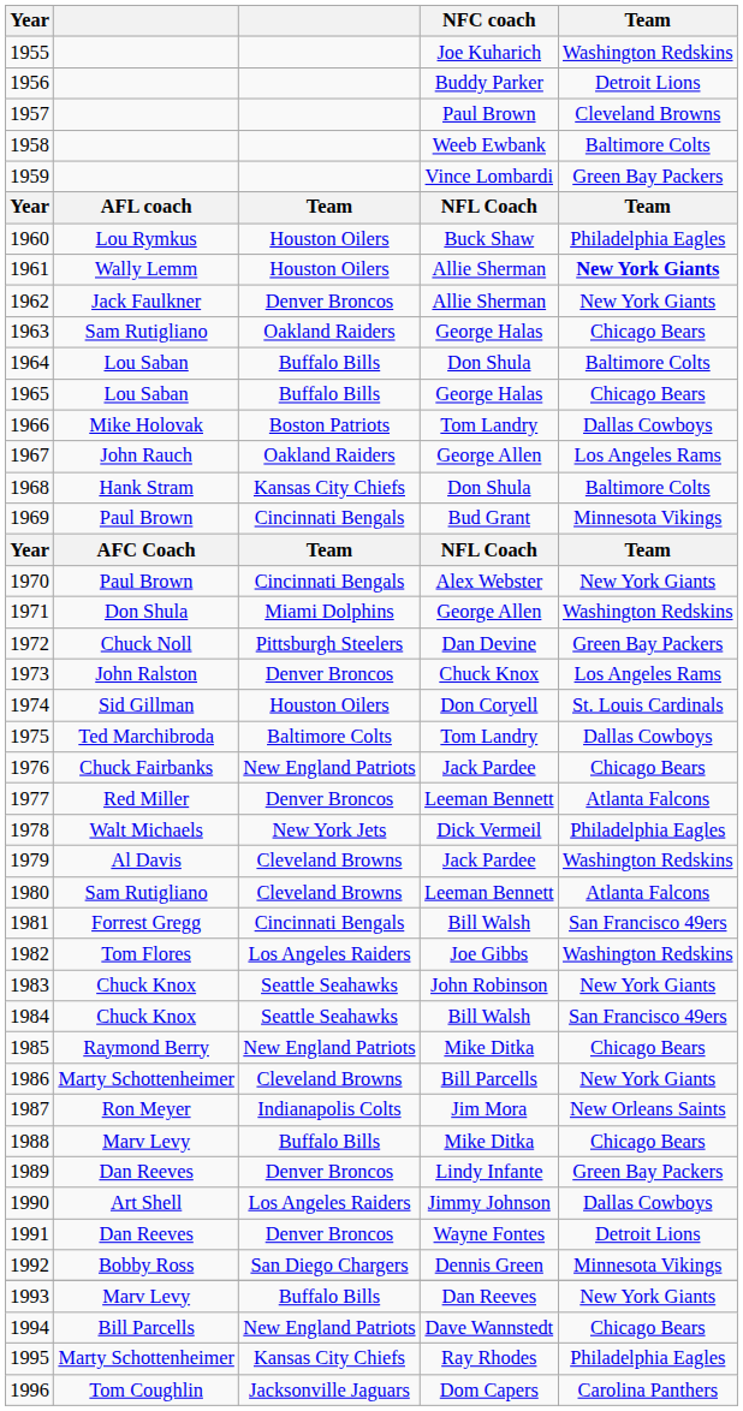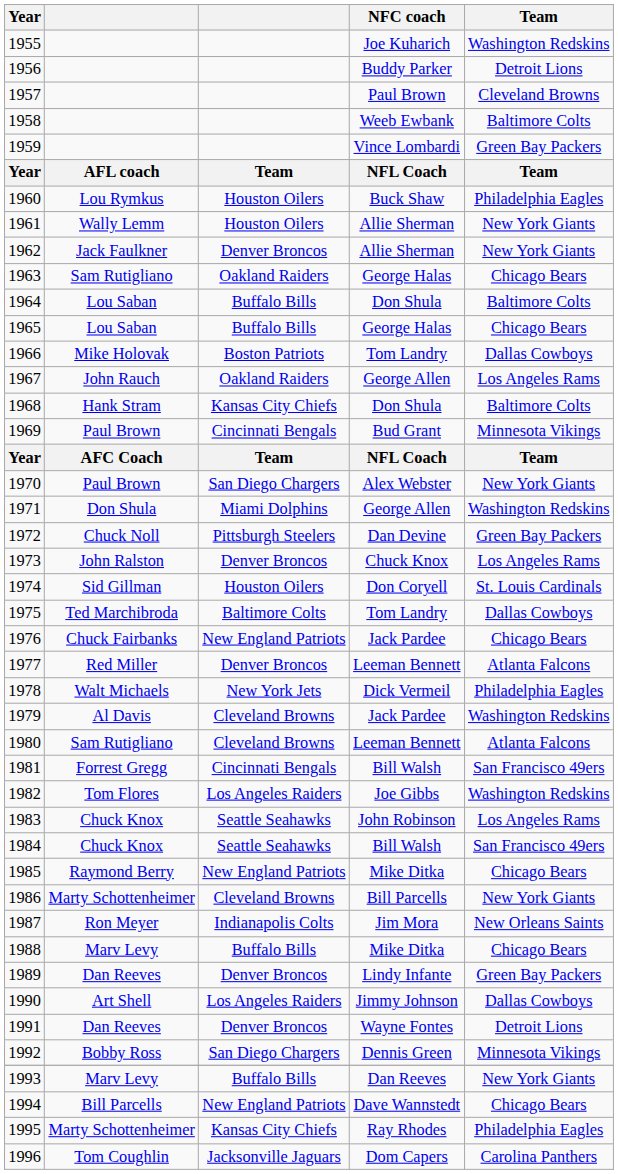 <table class="wikitable sortable" style="text-align:center">
 <tr class="sortbottom">
 <th>Year</th>
 <th></th>
 <th></th>
 <th>NFC coach</th>
 <th>Team</th>
 </tr>
 <tr>
 <td>1955</td>
 <td></td>
 <td></td>
 <td><a href='#'>Joe Kuharich</a></td>
 <td><a href='#'>Washington Redskins</a></td>
 </tr>
 <tr>
 <td>1956</td>
 <td></td>
 <td></td>
 <td><a href='#'>Buddy Parker</a></td>
 <td><a href='#'>Detroit Lions</a></td>
 </tr>
 <tr>
 <td>1957</td>
 <td></td>
 <td></td>
 <td><a href='#'>Paul Brown</a></td>
 <td><a href='#'>Cleveland Browns</a></td>
 </tr>
 <tr>
 <td>1958</td>
 <td></td>
 <td></td>
 <td><a href='#'>Weeb Ewbank</a></td>
 <td><a href='#'>Baltimore Colts</a></td>
 </tr>
 <tr>
 <td>1959</td>
 <td></td>
 <td></td>
 <td><a href='#'>Vince Lombardi</a></td>
 <td><a href='#'>Green Bay Packers</a></td>
 </tr>
 <tr class="sortbottom">
 <th>Year</th>
 <th>AFL coach</th>
 <th>Team</th>
 <th>NFL Coach</th>
 <th>Team</th>
 </tr>
 <tr>
 <td>1960</td>
 <td><a href='#'>Lou Rymkus</a></td>
 <td><a href='#'>Houston Oilers</a></td>
 <td><a href='#'>Buck Shaw</a></td>
 <td><a href='#'>Philadelphia Eagles</a></td>
 </tr>
 <tr>
 <td>1961</td>
 <td><a href='#'>Wally Lemm</a></td>
 <td><a href='#'>Houston Oilers</a></td>
 <td><a href='#'>Allie Sherman</a></td>
-<td><strong><a href='#'>New York Giants</a></strong></td>
+<td><a href='#'>New York Giants</a></td>
 </tr>
 <tr>
 <td>1962</td>
 <td><a href='#'>Jack Faulkner</a></td>
 <td><a href='#'>Denver Broncos</a></td>
 <td><a href='#'>Allie Sherman</a></td>
 <td><a href='#'>New York Giants</a></td>
 </tr>
 <tr>
 <td>1963</td>
 <td><a href='#'>Sam Rutigliano</a></td>
 <td><a href='#'>Oakland Raiders</a></td>
 <td><a href='#'>George Halas</a></td>
 <td><a href='#'>Chicago Bears</a></td>
 </tr>
 <tr>
 <td>1964</td>
 <td><a href='#'>Lou Saban</a></td>
 <td><a href='#'>Buffalo Bills</a></td>
 <td><a href='#'>Don Shula</a></td>
 <td><a href='#'>Baltimore Colts</a></td>
 </tr>
 <tr>
 <td>1965</td>
 <td><a href='#'>Lou Saban</a></td>
 <td><a href='#'>Buffalo Bills</a></td>
 <td><a href='#'>George Halas</a></td>
 <td><a href='#'>Chicago Bears</a></td>
 </tr>
 <tr>
 <td>1966</td>
 <td><a href='#'>Mike Holovak</a></td>
 <td><a href='#'>Boston Patriots</a></td>
 <td><a href='#'>Tom Landry</a></td>
 <td><a href='#'>Dallas Cowboys</a></td>
 </tr>
 <tr>
 <td>1967</td>
 <td><a href='#'>John Rauch</a></td>
 <td><a href='#'>Oakland Raiders</a></td>
 <td><a href='#'>George Allen</a></td>
 <td><a href='#'>Los Angeles Rams</a></td>
 </tr>
 <tr>
 <td>1968</td>
 <td><a href='#'>Hank Stram</a></td>
 <td><a href='#'>Kansas City Chiefs</a></td>
 <td><a href='#'>Don Shula</a></td>
 <td><a href='#'>Baltimore Colts</a></td>
 </tr>
 <tr>
 <td>1969</td>
 <td><a href='#'>Paul Brown</a></td>
 <td><a href='#'>Cincinnati Bengals</a></td>
 <td><a href='#'>Bud Grant</a></td>
 <td><a href='#'>Minnesota Vikings</a></td>
 </tr>
 <tr class="sortbottom">
 <th>Year</th>
 <th>AFC Coach</th>
 <th>Team</th>
 <th>NFL Coach</th>
 <th>Team</th>
 </tr>
 <tr>
 <td>1970</td>
 <td><a href='#'>Paul Brown</a></td>
-<td><a href='#'>Cincinnati Bengals</a></td>
+<td><a href='#'>San Diego Chargers</a></td>
 <td><a href='#'>Alex Webster</a></td>
 <td><a href='#'>New York Giants</a></td>
 </tr>
 <tr>
 <td>1971</td>
 <td><a href='#'>Don Shula</a></td>
 <td><a href='#'>Miami Dolphins</a></td>
 <td><a href='#'>George Allen</a></td>
 <td><a href='#'>Washington Redskins</a></td>
 </tr>
 <tr>
 <td>1972</td>
 <td><a href='#'>Chuck Noll</a></td>
 <td><a href='#'>Pittsburgh Steelers</a></td>
 <td><a href='#'>Dan Devine</a></td>
 <td><a href='#'>Green Bay Packers</a></td>
 </tr>
 <tr>
 <td>1973</td>
 <td><a href='#'>John Ralston</a></td>
 <td><a href='#'>Denver Broncos</a></td>
 <td><a href='#'>Chuck Knox</a></td>
 <td><a href='#'>Los Angeles Rams</a></td>
 </tr>
 <tr>
 <td>1974</td>
 <td><a href='#'>Sid Gillman</a></td>
 <td><a href='#'>Houston Oilers</a></td>
 <td><a href='#'>Don Coryell</a></td>
 <td><a href='#'>St. Louis Cardinals</a></td>
 </tr>
 <tr>
 <td>1975</td>
 <td><a href='#'>Ted Marchibroda</a></td>
 <td><a href='#'>Baltimore Colts</a></td>
 <td><a href='#'>Tom Landry</a></td>
 <td><a href='#'>Dallas Cowboys</a></td>
 </tr>
 <tr>
 <td>1976</td>
 <td><a href='#'>Chuck Fairbanks</a></td>
 <td><a href='#'>New England Patriots</a></td>
 <td><a href='#'>Jack Pardee</a></td>
 <td><a href='#'>Chicago Bears</a></td>
 </tr>
 <tr>
 <td>1977</td>
 <td><a href='#'>Red Miller</a></td>
 <td><a href='#'>Denver Broncos</a></td>
 <td><a href='#'>Leeman Bennett</a></td>
 <td><a href='#'>Atlanta Falcons</a></td>
 </tr>
 <tr>
 <td>1978</td>
 <td><a href='#'>Walt Michaels</a></td>
 <td><a href='#'>New York Jets</a></td>
 <td><a href='#'>Dick Vermeil</a></td>
 <td><a href='#'>Philadelphia Eagles</a></td>
 </tr>
 <tr>
 <td>1979</td>
 <td><a href='#'>Al Davis</a></td>
 <td><a href='#'>Cleveland Browns</a></td>
 <td><a href='#'>Jack Pardee</a></td>
 <td><a href='#'>Washington Redskins</a></td>
 </tr>
 <tr>
 <td>1980</td>
 <td><a href='#'>Sam Rutigliano</a></td>
 <td><a href='#'>Cleveland Browns</a></td>
 <td><a href='#'>Leeman Bennett</a></td>
 <td><a href='#'>Atlanta Falcons</a></td>
 </tr>
 <tr>
 <td>1981</td>
 <td><a href='#'>Forrest Gregg</a></td>
 <td><a href='#'>Cincinnati Bengals</a></td>
 <td><a href='#'>Bill Walsh</a></td>
 <td><a href='#'>San Francisco 49ers</a></td>
 </tr>
 <tr>
 <td>1982</td>
 <td><a href='#'>Tom Flores</a></td>
 <td><a href='#'>Los Angeles Raiders</a></td>
 <td><a href='#'>Joe Gibbs</a></td>
 <td><a href='#'>Washington Redskins</a></td>
 </tr>
 <tr>
 <td>1983</td>
 <td><a href='#'>Chuck Knox</a></td>
 <td><a href='#'>Seattle Seahawks</a></td>
 <td><a href='#'>John Robinson</a></td>
-<td><a href='#'>New York Giants</a></td>
+<td><a href='#'>Los Angeles Rams</a></td>
 </tr>
 <tr>
 <td>1984</td>
 <td><a href='#'>Chuck Knox</a></td>
 <td><a href='#'>Seattle Seahawks</a></td>
 <td><a href='#'>Bill Walsh</a></td>
 <td><a href='#'>San Francisco 49ers</a></td>
 </tr>
 <tr>
 <td>1985</td>
 <td><a href='#'>Raymond Berry</a></td>
 <td><a href='#'>New England Patriots</a></td>
 <td><a href='#'>Mike Ditka</a></td>
 <td><a href='#'>Chicago Bears</a></td>
 </tr>
 <tr>
 <td>1986</td>
 <td><a href='#'>Marty Schottenheimer</a></td>
 <td><a href='#'>Cleveland Browns</a></td>
 <td><a href='#'>Bill Parcells</a></td>
 <td><a href='#'>New York Giants</a></td>
 </tr>
 <tr>
 <td>1987</td>
 <td><a href='#'>Ron Meyer</a></td>
 <td><a href='#'>Indianapolis Colts</a></td>
 <td><a href='#'>Jim Mora</a></td>
 <td><a href='#'>New Orleans Saints</a></td>
 </tr>
 <tr>
 <td>1988</td>
 <td><a href='#'>Marv Levy</a></td>
 <td><a href='#'>Buffalo Bills</a></td>
 <td><a href='#'>Mike Ditka</a></td>
 <td><a href='#'>Chicago Bears</a></td>
 </tr>
 <tr>
 <td>1989</td>
 <td><a href='#'>Dan Reeves</a></td>
 <td><a href='#'>Denver Broncos</a></td>
 <td><a href='#'>Lindy Infante</a></td>
 <td><a href='#'>Green Bay Packers</a></td>
 </tr>
 <tr>
 <td>1990</td>
 <td><a href='#'>Art Shell</a></td>
 <td><a href='#'>Los Angeles Raiders</a></td>
 <td><a href='#'>Jimmy Johnson</a></td>
 <td><a href='#'>Dallas Cowboys</a></td>
 </tr>
 <tr>
 <td>1991</td>
 <td><a href='#'>Dan Reeves</a></td>
 <td><a href='#'>Denver Broncos</a></td>
 <td><a href='#'>Wayne Fontes</a></td>
 <td><a href='#'>Detroit Lions</a></td>
 </tr>
 <tr>
 <td>1992</td>
 <td><a href='#'>Bobby Ross</a></td>
 <td><a href='#'>San Diego Chargers</a></td>
 <td><a href='#'>Dennis Green</a></td>
 <td><a href='#'>Minnesota Vikings</a></td>
 </tr>
 <tr>
 </tr>
 <tr>
 <td>1993</td>
 <td><a href='#'>Marv Levy</a></td>
 <td><a href='#'>Buffalo Bills</a></td>
 <td><a href='#'>Dan Reeves</a></td>
 <td><a href='#'>New York Giants</a></td>
 </tr>
 <tr>
 <td>1994</td>
 <td><a href='#'>Bill Parcells</a></td>
 <td><a href='#'>New England Patriots</a></td>
 <td><a href='#'>Dave Wannstedt</a></td>
 <td><a href='#'>Chicago Bears</a></td>
 </tr>
 <tr>
 <td>1995</td>
 <td><a href='#'>Marty Schottenheimer</a></td>
 <td><a href='#'>Kansas City Chiefs</a></td>
 <td><a href='#'>Ray Rhodes</a></td>
 <td><a href='#'>Philadelphia Eagles</a></td>
 </tr>
 <tr>
 <td>1996</td>
 <td><a href='#'>Tom Coughlin</a></td>
 <td><a href='#'>Jacksonville Jaguars</a></td>
 <td><a href='#'>Dom Capers</a></td>
 <td><a href='#'>Carolina Panthers</a></td>
 </tr>
 </table>
